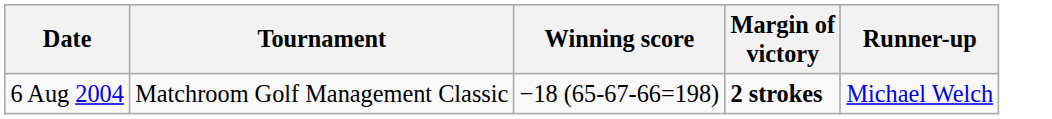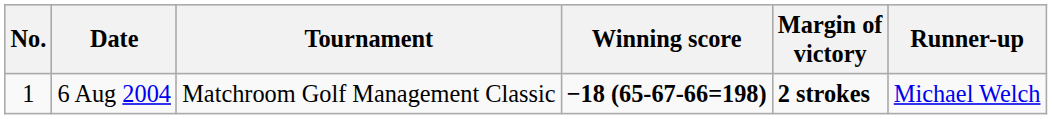 <table class="wikitable" style="font-size:95%;">
 <tr>
+<th>No.</th>
 <th>Date</th>
 <th>Tournament</th>
 <th>Winning score</th>
 <th>Margin of<br>victory</th>
 <th>Runner-up</th>
 </tr>
 <tr>
+<td align=center>1</td>
 <td align=right>6 Aug <a href='#'>2004</a></td>
 <td>Matchroom Golf Management Classic</td>
-<td>−18 (65-67-66=198)</td>
+<td><strong>−18 (65-67-66=198)</strong></td>
 <td><strong>2 strokes</strong></td>
 <td> <a href='#'>Michael Welch</a></td>
 </tr>
 </table>
